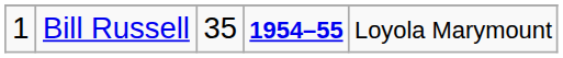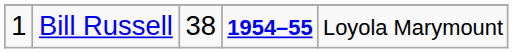 <table class="wikitable">
 <tr>
 </tr>
 <tr>
 <td>1</td>
 <td><a href='#'>Bill Russell</a></td>
-<td>35</td>
+<td>38</td>
 <td style="font-size:80%;"><strong><a href='#'>1954–55</a></strong></td>
 <td style="font-size:80%;">Loyola Marymount</td>
 </tr>
 </table>
